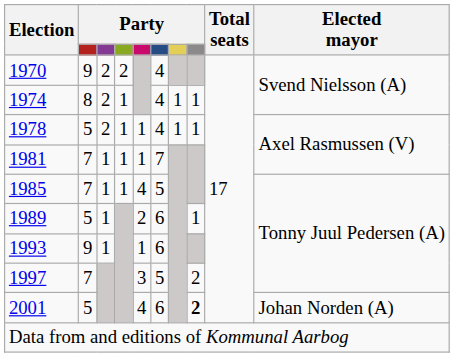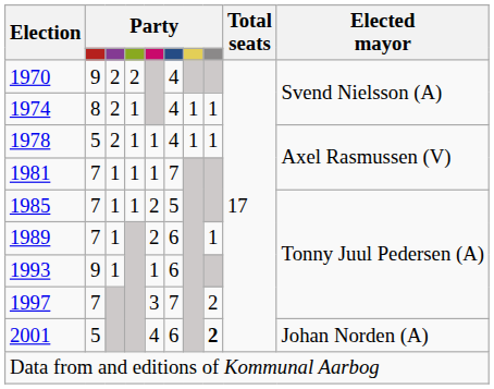 <table class="wikitable">
 <tr>
 <th rowspan=2>Election</th>
 <th colspan=7>Party</th>
 <th rowspan=2>Total<br>seats</th>
 <th rowspan=2>Elected<br>mayor</th>
 </tr>
 <tr>
 <td style="background:#B5211D;"><strong><a href='#'></a></strong></td>
 <td style="background:#843A93;"><strong><a href='#'></a></strong></td>
 <td style="background:#89A920;"><strong><a href='#'></a></strong></td>
 <td style="background:#C9096C;"><strong><a href='#'></a></strong></td>
 <td style="background:#254C85;"><strong><a href='#'></a></strong></td>
 <td style="background:#E3CF57;"><strong><a href='#'></a></strong></td>
 <td style="background:#8B8989;"><strong></strong></td>
 </tr>
 <tr>
 <td><a href='#'>1970</a></td>
 <td>9</td>
 <td>2</td>
 <td>2</td>
 <td style="background:#CDC9C9;" rowspan=2></td>
 <td>4</td>
 <td style="background:#CDC9C9;"></td>
 <td style="background:#CDC9C9;"></td>
 <td rowspan=9>17</td>
 <td rowspan=2>Svend Nielsson (A)</td>
 </tr>
 <tr>
 <td><a href='#'>1974</a></td>
 <td>8</td>
 <td>2</td>
 <td>1</td>
 <td>4</td>
 <td>1</td>
 <td>1</td>
 </tr>
 <tr>
 <td><a href='#'>1978</a></td>
 <td>5</td>
 <td>2</td>
 <td>1</td>
 <td>1</td>
 <td>4</td>
 <td>1</td>
 <td>1</td>
 <td rowspan=2>Axel Rasmussen (V)</td>
 </tr>
 <tr>
 <td><a href='#'>1981</a></td>
 <td>7</td>
 <td>1</td>
 <td>1</td>
 <td>1</td>
 <td>7</td>
 <td style="background:#CDC9C9;" rowspan=6></td>
 <td style="background:#CDC9C9;" rowspan=2></td>
 </tr>
 <tr>
 <td><a href='#'>1985</a></td>
 <td>7</td>
 <td>1</td>
 <td>1</td>
-<td>4</td>
+<td>2</td>
 <td>5</td>
 <td rowspan=4>Tonny Juul Pedersen (A)</td>
 </tr>
 <tr>
 <td><a href='#'>1989</a></td>
-<td>5</td>
+<td>7</td>
 <td>1</td>
 <td style="background:#CDC9C9;" rowspan=4></td>
 <td>2</td>
 <td>6</td>
 <td>1</td>
 </tr>
 <tr>
 <td><a href='#'>1993</a></td>
 <td>9</td>
 <td>1</td>
 <td>1</td>
 <td>6</td>
 <td style="background:#CDC9C9;"></td>
 </tr>
 <tr>
 <td><a href='#'>1997</a></td>
 <td>7</td>
 <td style="background:#CDC9C9;" rowspan=2></td>
 <td>3</td>
-<td>5</td>
+<td>7</td>
 <td>2</td>
 </tr>
 <tr>
 <td><a href='#'>2001</a></td>
 <td>5</td>
 <td>4</td>
 <td>6</td>
 <td><strong>2</strong></td>
 <td>Johan Norden (A)</td>
 </tr>
 <tr>
 <td colspan=14>Data from  and editions of <em>Kommunal Aarbog</em></td>
 </tr>
 </table>
